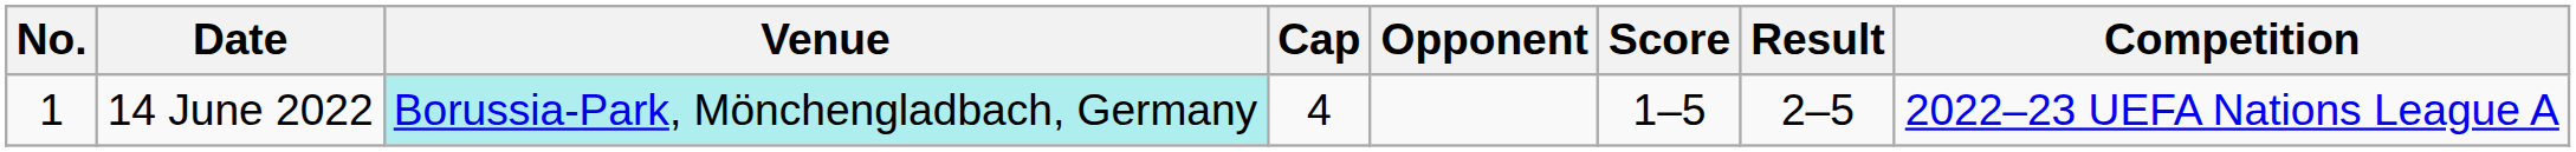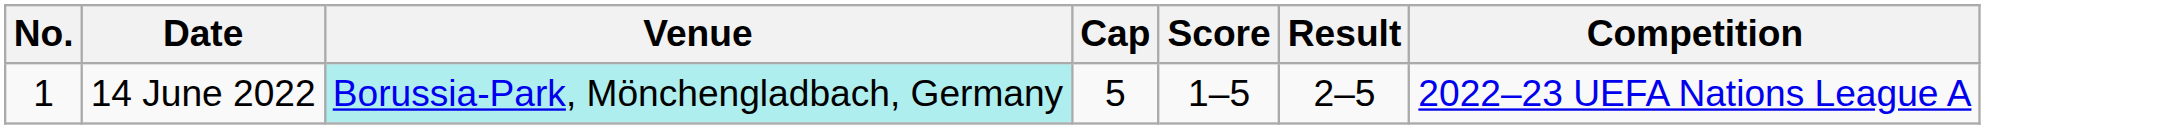 <table class="wikitable sortable">
 <tr>
 <th scope="col">No.</th>
 <th scope="col">Date</th>
 <th scope="col">Venue</th>
 <th scope="col">Cap</th>
-<th scope="col">Opponent</th>
 <th scope="col">Score</th>
 <th scope="col">Result</th>
 <th scope="col">Competition</th>
 </tr>
 <tr>
 <td align="center">1</td>
 <td>14 June 2022</td>
 <td style="background: paleturquoise;"><a href='#'>Borussia-Park</a>, Mönchengladbach, Germany</td>
-<td align=center>4</td>
-<td></td>
+<td align=center>5</td>
 <td align="center">1–5</td>
 <td align="center">2–5</td>
 <td><a href='#'>2022–23 UEFA Nations League A</a></td>
 </tr>
 </table>
